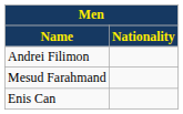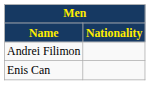 <table class="wikitable">
 <tr>
 <th colspan=2! style="color:#FFED00; background:#163962;">Men</th>
 </tr>
 <tr>
 <th style="color:#FFED00; background:#163962;">Name</th>
 <th style="color:#FFED00; background:#163962;">Nationality</th>
 </tr>
 <tr>
 <td>Andrei Filimon</td>
 <td></td>
 </tr>
 <tr>
-<td>Mesud Farahmand</td>
-<td></td>
-</tr>
-<tr>
 <td>Enis Can</td>
 <td></td>
 </tr>
 </table>
